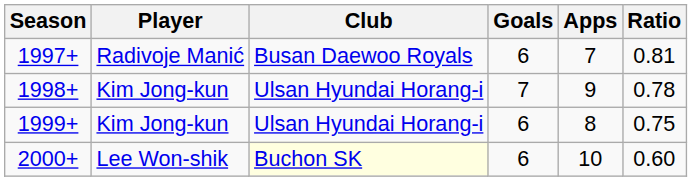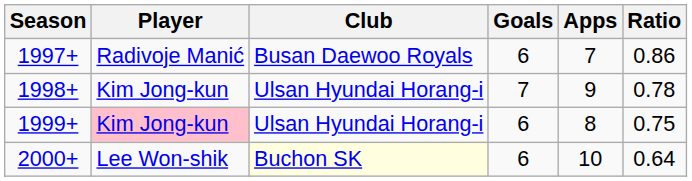 <table class="wikitable sortable" style="text-align:center;">
 <tr>
 <th>Season</th>
 <th>Player</th>
 <th>Club</th>
 <th>Goals</th>
 <th>Apps</th>
 <th>Ratio</th>
 </tr>
 <tr>
 <td align=center><a href='#'>1997+</a></td>
 <td align="left"> <a href='#'>Radivoje Manić</a></td>
 <td align="left"><a href='#'>Busan Daewoo Royals</a></td>
 <td align="center">6</td>
 <td align=center>7</td>
-<td>0.81</td>
+<td>0.86</td>
 </tr>
 <tr>
 <td align=center><a href='#'>1998+</a></td>
 <td align="left"> <a href='#'>Kim Jong-kun</a></td>
 <td align="left"><a href='#'>Ulsan Hyundai Horang-i</a></td>
 <td align="center">7</td>
 <td align=center>9</td>
 <td>0.78</td>
 </tr>
 <tr>
 <td align=center><a href='#'>1999+</a></td>
-<td align="left"> <a href='#'>Kim Jong-kun</a></td>
+<td align="left" style="background: pink;"> <a href='#'>Kim Jong-kun</a></td>
 <td align="left"><a href='#'>Ulsan Hyundai Horang-i</a></td>
 <td align="center">6</td>
 <td align=center>8</td>
 <td>0.75</td>
 </tr>
 <tr>
 <td align=center><a href='#'>2000+</a></td>
 <td align="left"> <a href='#'>Lee Won-shik</a></td>
 <td align="left" style="background: lightyellow;"><a href='#'>Buchon SK</a></td>
 <td align="center">6</td>
 <td align=center>10</td>
-<td>0.60</td>
+<td>0.64</td>
 </tr>
 </table>
